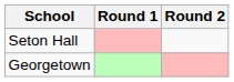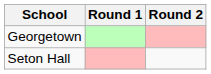 <table class="wikitable">
 <tr>
 <th>School</th>
 <th>Round 1</th>
 <th>Round 2</th>
 </tr>
 <tr>
+<td>Georgetown</td>
+<td style="background:#bfb;"></td>
+<td style="background:#fbb;"></td>
+</tr>
+<tr>
 <td>Seton Hall</td>
 <td style="background:#fbb;"></td>
 <td></td>
 </tr>
-<tr>
-<td>Georgetown</td>
-<td style="background:#bfb;"></td>
-<td style="background:#fbb;"></td>
-</tr>
 </table>
